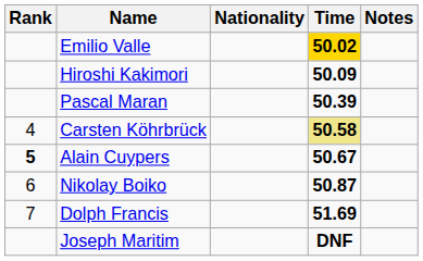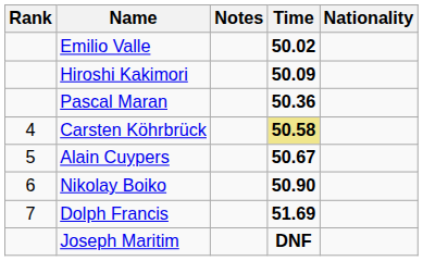 <table class="wikitable sortable" style="text-align:center">
 <tr>
 <th>Rank</th>
 <th>Name</th>
+<th>Notes</th>
+<th>Time</th>
 <th>Nationality</th>
-<th>Time</th>
-<th>Notes</th>
 </tr>
 <tr>
 <td></td>
 <td align=left><a href='#'>Emilio Valle</a></td>
+<td></td>
+<td><strong>50.02</strong></td>
 <td align=left></td>
-<td style="background: gold;"><strong>50.02</strong></td>
-<td></td>
 </tr>
 <tr>
 <td></td>
 <td align=left><a href='#'>Hiroshi Kakimori</a></td>
+<td></td>
+<td><strong>50.09</strong></td>
 <td align=left></td>
-<td><strong>50.09</strong></td>
-<td></td>
 </tr>
 <tr>
 <td></td>
 <td align=left><a href='#'>Pascal Maran</a></td>
+<td></td>
+<td><strong>50.36</strong></td>
 <td align=left></td>
-<td><strong>50.39</strong></td>
-<td></td>
 </tr>
 <tr>
 <td>4</td>
 <td align=left><a href='#'>Carsten Köhrbrück</a></td>
+<td></td>
+<td style="background: khaki;"><strong>50.58</strong></td>
 <td align=left></td>
-<td style="background: khaki;"><strong>50.58</strong></td>
-<td></td>
 </tr>
 <tr>
-<td><strong>5</strong></td>
+<td>5</td>
 <td align=left><a href='#'>Alain Cuypers</a></td>
+<td></td>
+<td><strong>50.67</strong></td>
 <td align=left></td>
-<td><strong>50.67</strong></td>
-<td></td>
 </tr>
 <tr>
 <td>6</td>
 <td align=left><a href='#'>Nikolay Boiko</a></td>
+<td></td>
+<td><strong>50.90</strong></td>
 <td align=left></td>
-<td><strong>50.87</strong></td>
-<td></td>
 </tr>
 <tr>
 <td>7</td>
 <td align=left><a href='#'>Dolph Francis</a></td>
+<td></td>
+<td><strong>51.69</strong></td>
 <td align=left></td>
-<td><strong>51.69</strong></td>
-<td></td>
 </tr>
 <tr>
 <td></td>
 <td align=left><a href='#'>Joseph Maritim</a></td>
+<td></td>
+<td><strong>DNF</strong></td>
 <td align=left></td>
-<td><strong>DNF</strong></td>
-<td></td>
 </tr>
 </table>
